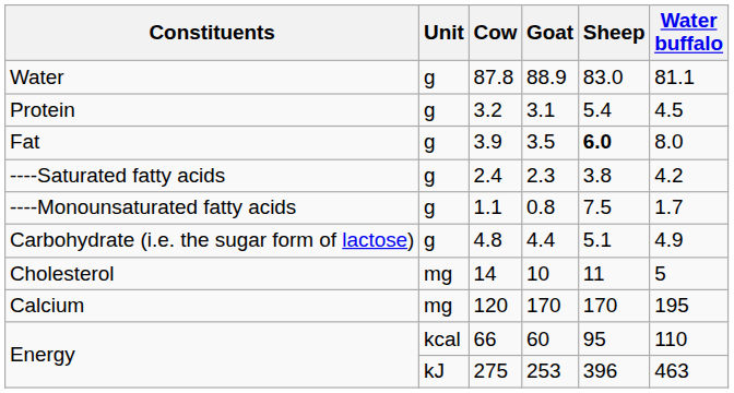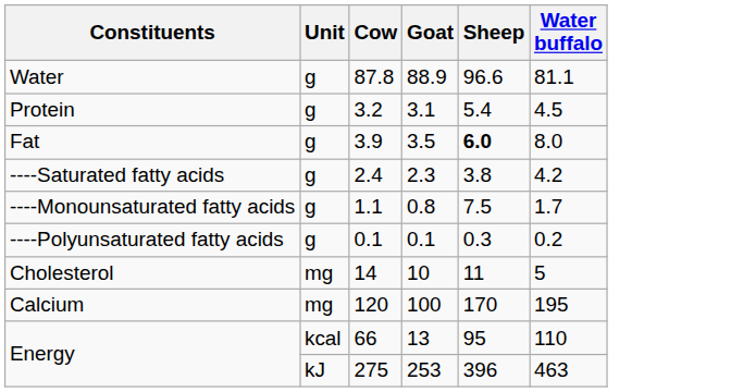 <table class="wikitable">
 <tr>
 <th>Constituents</th>
 <th>Unit</th>
 <th>Cow</th>
 <th>Goat</th>
 <th>Sheep</th>
 <th><a href='#'>Water<br>buffalo</a></th>
 </tr>
 <tr>
 <td>Water</td>
 <td>g</td>
 <td>87.8</td>
 <td>88.9</td>
-<td>83.0</td>
+<td>96.6</td>
 <td>81.1</td>
 </tr>
 <tr>
 <td>Protein</td>
 <td>g</td>
 <td>3.2</td>
 <td>3.1</td>
 <td>5.4</td>
 <td>4.5</td>
 </tr>
 <tr>
 <td>Fat</td>
 <td>g</td>
 <td>3.9</td>
 <td>3.5</td>
 <td><strong>6.0</strong></td>
 <td>8.0</td>
 </tr>
 <tr>
 <td>----Saturated fatty acids</td>
 <td>g</td>
 <td>2.4</td>
 <td>2.3</td>
 <td>3.8</td>
 <td>4.2</td>
 </tr>
 <tr>
 <td>----Monounsaturated fatty acids</td>
 <td>g</td>
 <td>1.1</td>
 <td>0.8</td>
 <td>7.5</td>
 <td>1.7</td>
 </tr>
 <tr>
-<td>Carbohydrate (i.e. the sugar form of <a href='#'>lactose</a>)</td>
+<td>----Polyunsaturated fatty acids</td>
 <td>g</td>
-<td>4.8</td>
-<td>4.4</td>
-<td>5.1</td>
-<td>4.9</td>
+<td>0.1</td>
+<td>0.1</td>
+<td>0.3</td>
+<td>0.2</td>
 </tr>
 <tr>
 <td>Cholesterol</td>
 <td>mg</td>
 <td>14</td>
 <td>10</td>
 <td>11</td>
 <td>5</td>
 </tr>
 <tr>
 <td>Calcium</td>
 <td>mg</td>
 <td>120</td>
-<td>170</td>
+<td>100</td>
 <td>170</td>
 <td>195</td>
 </tr>
 <tr>
 <td rowspan="2">Energy</td>
 <td>kcal</td>
 <td>66</td>
-<td>60</td>
+<td>13</td>
 <td>95</td>
 <td>110</td>
 </tr>
 <tr>
 <td>kJ</td>
 <td>275</td>
 <td>253</td>
 <td>396</td>
 <td>463</td>
 </tr>
 </table>
